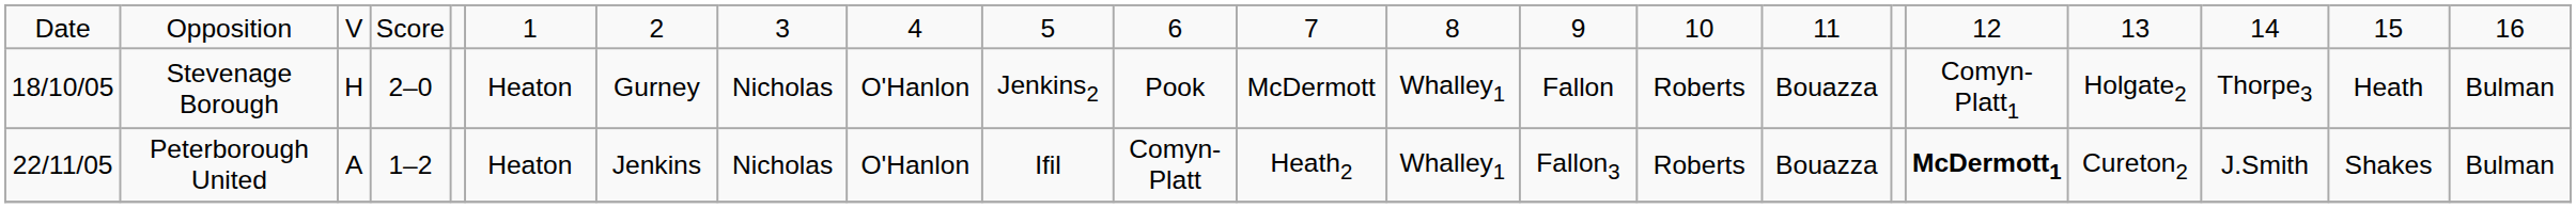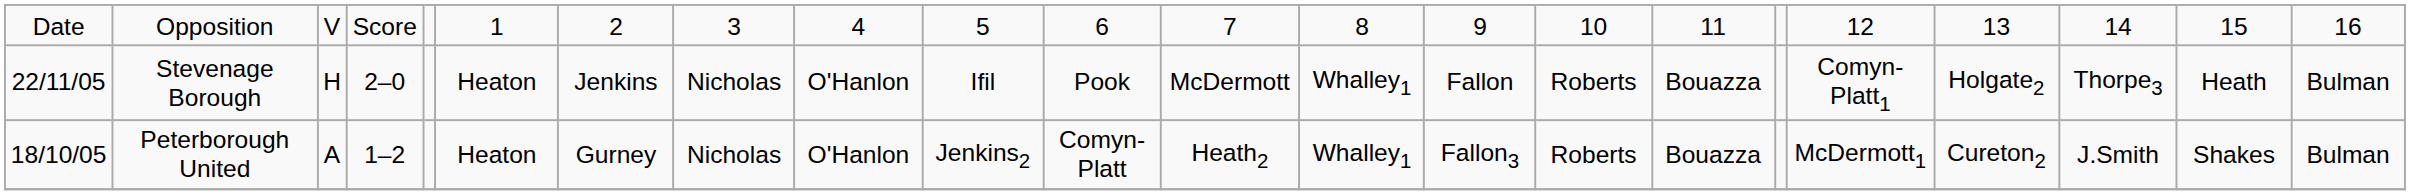 <table class="wikitable" style="font-size: 80%; text-align: center;">
 <tr style="text-align:center;">
 <td style="width:10px; ">Date</td>
 <td style="width:150px; ">Opposition</td>
 <td style="width:5px; ">V</td>
 <td style="width:5px; ">Score</td>
 <td style="width:1px; text-align:center;"></td>
 <td style="width:95px; ">1</td>
 <td style="width:75px; ">2</td>
 <td style="width:75px; ">3</td>
 <td style="width:75px; ">4</td>
 <td style="width:75px; ">5</td>
 <td style="width:75px; ">6</td>
 <td style="width:75px; ">7</td>
 <td style="width:75px; ">8</td>
 <td style="width:75px; ">9</td>
 <td style="width:75px; ">10</td>
 <td style="width:75px; ">11</td>
 <td style="width:1px; text-align:center;"></td>
 <td style="width:75px; ">12</td>
 <td style="width:75px; ">13</td>
 <td style="width:75px; ">14</td>
 <td style="width:75px; ">15</td>
 <td style="width:75px; ">16</td>
 </tr>
 <tr>
-<td>18/10/05</td>
+<td>22/11/05</td>
 <td>Stevenage Borough</td>
 <td>H</td>
 <td>2–0</td>
 <td></td>
 <td>Heaton</td>
-<td>Gurney</td>
+<td>Jenkins</td>
 <td>Nicholas</td>
 <td>O'Hanlon</td>
-<td>Jenkins<sub>2</sub></td>
+<td>Ifil</td>
 <td>Pook</td>
 <td>McDermott</td>
 <td>Whalley<sub>1</sub></td>
 <td>Fallon</td>
 <td>Roberts</td>
 <td>Bouazza</td>
 <td></td>
 <td>Comyn-Platt<sub>1</sub></td>
 <td>Holgate<sub>2</sub></td>
 <td>Thorpe<sub>3</sub></td>
 <td>Heath</td>
 <td>Bulman</td>
 </tr>
 <tr>
-<td>22/11/05</td>
+<td>18/10/05</td>
 <td>Peterborough United</td>
 <td>A</td>
 <td>1–2</td>
 <td></td>
 <td>Heaton</td>
-<td>Jenkins</td>
+<td>Gurney</td>
 <td>Nicholas</td>
 <td>O'Hanlon</td>
-<td>Ifil</td>
+<td>Jenkins<sub>2</sub></td>
 <td>Comyn-Platt</td>
 <td>Heath<sub>2</sub></td>
 <td>Whalley<sub>1</sub></td>
 <td>Fallon<sub>3</sub></td>
 <td>Roberts</td>
 <td>Bouazza</td>
 <td></td>
-<td><strong>McDermott<sub>1</sub></strong></td>
+<td>McDermott<sub>1</sub></td>
 <td>Cureton<sub>2</sub></td>
 <td>J.Smith</td>
 <td>Shakes</td>
 <td>Bulman</td>
 </tr>
 <tr>
 </tr>
 </table>
